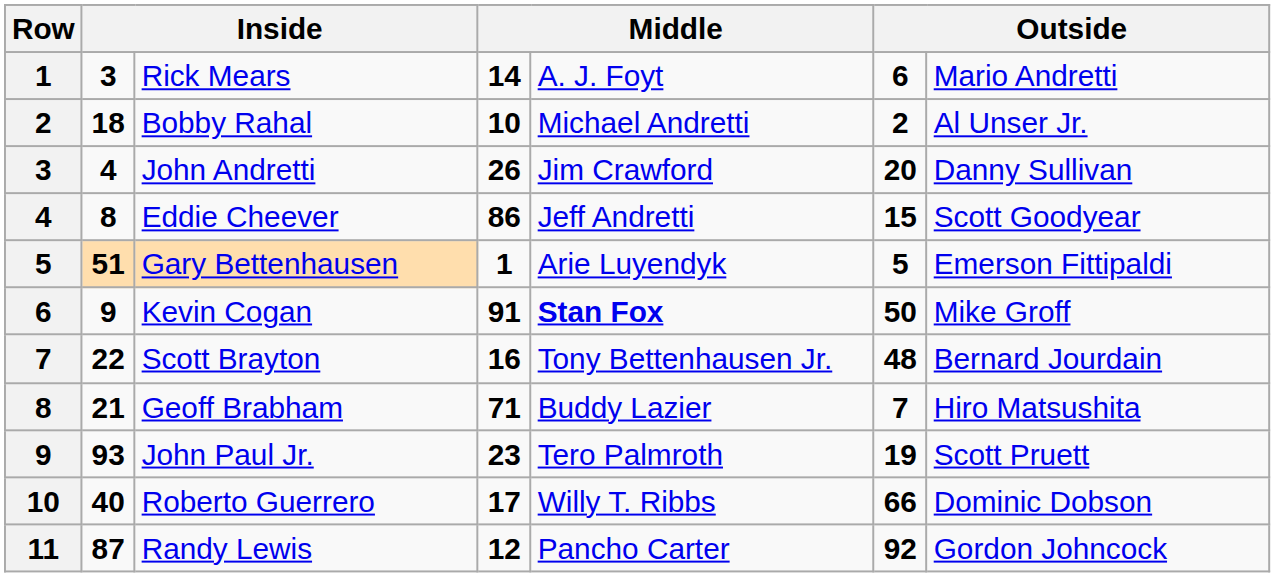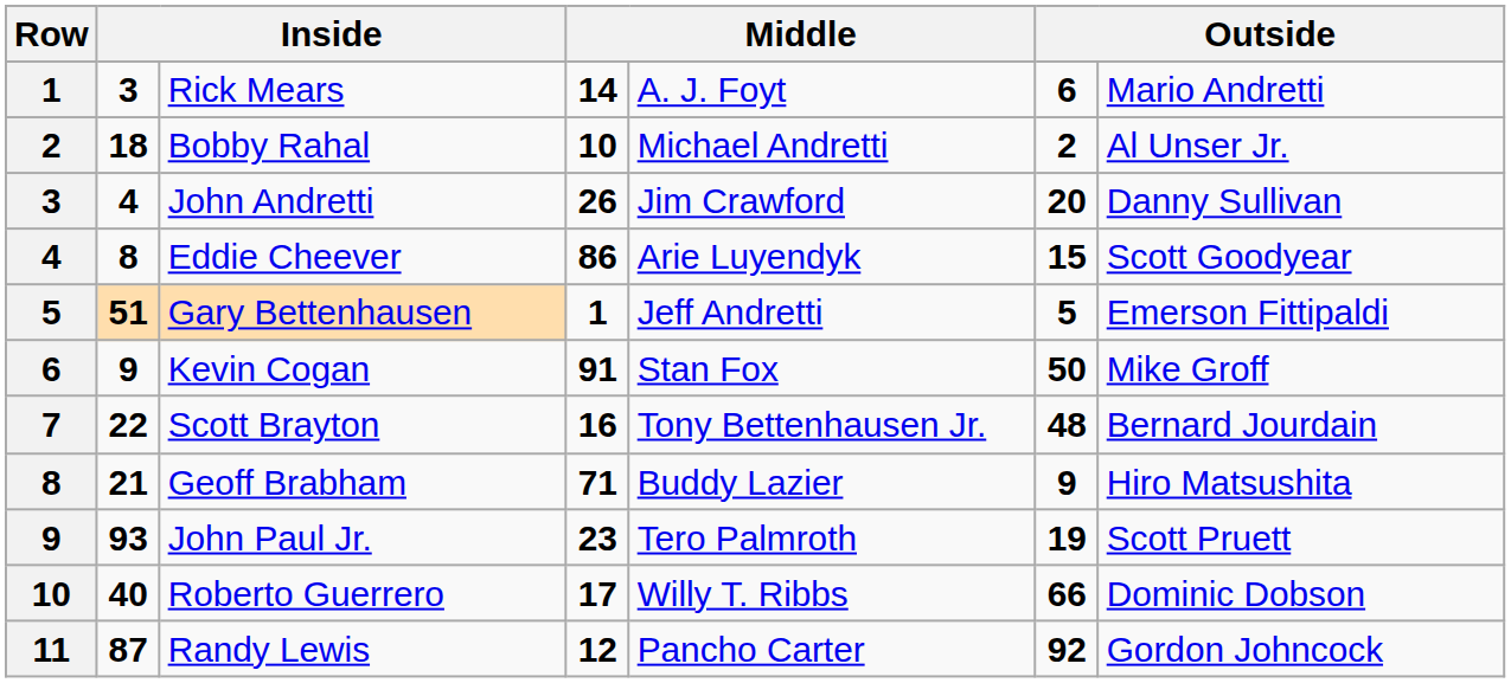 <table class="wikitable" style="font-size: 95%;">
 <tr>
 <th>Row</th>
 <th colspan=2 width="195">Inside</th>
 <th colspan=2 width="195">Middle</th>
 <th colspan=2 width="195">Outside</th>
 </tr>
 <tr>
 <th>1</th>
 <td align="center" width="20"><strong>3</strong></td>
 <td> <a href='#'>Rick Mears</a> <strong></strong><br></td>
 <td align="center" width="20"><strong>14</strong></td>
 <td> <a href='#'>A. J. Foyt</a> <strong></strong><br></td>
 <td align="center" width="20"><strong>6</strong></td>
 <td> <a href='#'>Mario Andretti</a> <strong></strong><br></td>
 </tr>
 <tr>
 <th>2</th>
 <td align="center" width="20"><strong>18</strong></td>
 <td> <a href='#'>Bobby Rahal</a> <strong></strong><br></td>
 <td align="center" width="20"><strong>10</strong></td>
 <td> <a href='#'>Michael Andretti</a><br></td>
 <td align="center" width="20"><strong>2</strong></td>
 <td> <a href='#'>Al Unser Jr.</a><br></td>
 </tr>
 <tr>
 <th>3</th>
 <td align="center" width="20"><strong>4</strong></td>
 <td> <a href='#'>John Andretti</a><br></td>
 <td align="center" width="20"><strong>26</strong></td>
 <td> <a href='#'>Jim Crawford</a><br></td>
 <td align="center" width="20"><strong>20</strong></td>
 <td> <a href='#'>Danny Sullivan</a> <strong></strong><br></td>
 </tr>
 <tr>
 <th>4</th>
 <td align="center" width="20"><strong>8</strong></td>
 <td> <a href='#'>Eddie Cheever</a><br></td>
 <td align="center" width="20"><strong>86</strong></td>
-<td> <a href='#'>Jeff Andretti</a> <strong></strong><br></td>
+<td> <a href='#'>Arie Luyendyk</a> <strong></strong><br></td>
 <td align="center" width="20"><strong>15</strong></td>
 <td> <a href='#'>Scott Goodyear</a><br></td>
 </tr>
 <tr>
 <th>5</th>
 <td align="center" style="background:NavajoWhite;" width="20"><strong>51</strong></td>
 <td style="background:NavajoWhite;"> <a href='#'>Gary Bettenhausen</a><br><strong></strong></td>
 <td align="center" width="20"><strong>1</strong></td>
-<td> <a href='#'>Arie Luyendyk</a> <strong></strong><br></td>
+<td> <a href='#'>Jeff Andretti</a> <strong></strong><br></td>
 <td align="center" width="20"><strong>5</strong></td>
 <td> <a href='#'>Emerson Fittipaldi</a> <strong></strong><br></td>
 </tr>
 <tr>
 <th>6</th>
 <td align="center" width="20"><strong>9</strong></td>
 <td> <a href='#'>Kevin Cogan</a><br></td>
 <td align="center" width="20"><strong>91</strong></td>
-<td><strong> <a href='#'>Stan Fox</a><br></strong></td>
+<td> <a href='#'>Stan Fox</a><br></td>
 <td align="center" width="20"><strong>50</strong></td>
 <td> <a href='#'>Mike Groff</a> <strong></strong><br></td>
 </tr>
 <tr>
 <th>7</th>
 <td align="center" width="20"><strong>22</strong></td>
 <td> <a href='#'>Scott Brayton</a><br></td>
 <td align="center" width="20"><strong>16</strong></td>
 <td> <a href='#'>Tony Bettenhausen Jr.</a><br></td>
 <td align="center" width="20"><strong>48</strong></td>
 <td> <a href='#'>Bernard Jourdain</a><br></td>
 </tr>
 <tr>
 <th>8</th>
 <td align="center" width="20"><strong>21</strong></td>
 <td> <a href='#'>Geoff Brabham</a><br></td>
 <td align="center" width="20"><strong>71</strong></td>
 <td> <a href='#'>Buddy Lazier</a> <strong></strong><br></td>
-<td align="center" width="20"><strong>7</strong></td>
+<td align="center" width="20"><strong>9</strong></td>
 <td> <a href='#'>Hiro Matsushita</a> <strong></strong><br></td>
 </tr>
 <tr>
 <th>9</th>
 <td align="center" width="20"><strong>93</strong></td>
 <td> <a href='#'>John Paul Jr.</a><br></td>
 <td align="center" width="20"><strong>23</strong></td>
 <td> <a href='#'>Tero Palmroth</a><br></td>
 <td align="center" width="20"><strong>19</strong></td>
 <td> <a href='#'>Scott Pruett</a><br></td>
 </tr>
 <tr>
 <th>10</th>
 <td align="center" width="20"><strong>40</strong></td>
 <td> <a href='#'>Roberto Guerrero</a><br></td>
 <td align="center" width="20"><strong>17</strong></td>
 <td> <a href='#'>Willy T. Ribbs</a> <strong></strong><br></td>
 <td align="center" width="20"><strong>66</strong></td>
 <td> <a href='#'>Dominic Dobson</a><br></td>
 </tr>
 <tr>
 <th>11</th>
 <td align="center" width="20"><strong>87</strong></td>
 <td> <a href='#'>Randy Lewis</a><br></td>
 <td align="center" width="20"><strong>12</strong></td>
 <td> <a href='#'>Pancho Carter</a><br></td>
 <td align="center" width="20"><strong>92</strong></td>
 <td> <a href='#'>Gordon Johncock</a> <strong></strong><br></td>
 </tr>
 </table>
